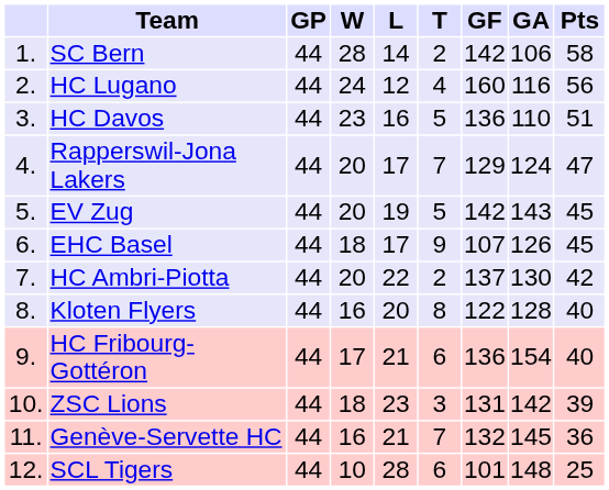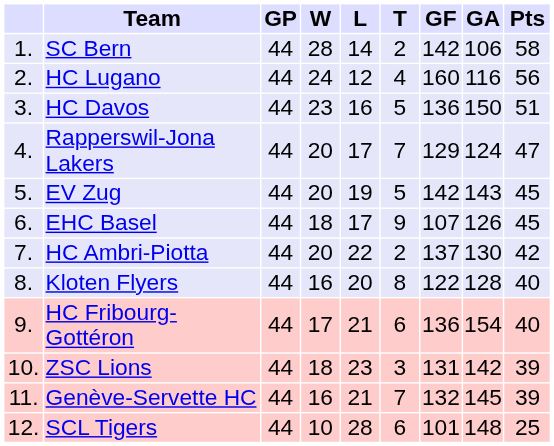 <table border="0" cellpadding="1" cellspacing="1" style="text-align: center;">
 <tr style="background:#DDDDFF;">
 <th width="25px"></th>
 <th width="150px">Team</th>
 <th width="25px">GP</th>
 <th width="25px">W</th>
 <th width="25px">L</th>
 <th width="25px">T</th>
 <th width="25px">GF</th>
 <th width="25px">GA</th>
 <th width="30px">Pts</th>
 </tr>
 <tr style="background:#e6e6fa;">
 <td>1.</td>
 <td style="text-align: left;"><a href='#'>SC Bern</a></td>
 <td>44</td>
 <td>28</td>
 <td>14</td>
 <td>2</td>
 <td>142</td>
 <td>106</td>
 <td>58</td>
 </tr>
 <tr style="background:#e6e6fa;">
 <td>2.</td>
 <td style="text-align: left;"><a href='#'>HC Lugano</a></td>
 <td>44</td>
 <td>24</td>
 <td>12</td>
 <td>4</td>
 <td>160</td>
 <td>116</td>
 <td>56</td>
 </tr>
 <tr style="background:#e6e6fa;">
 <td>3.</td>
 <td style="text-align: left;"><a href='#'>HC Davos</a></td>
 <td>44</td>
 <td>23</td>
 <td>16</td>
 <td>5</td>
 <td>136</td>
-<td>110</td>
+<td>150</td>
 <td>51</td>
 </tr>
 <tr style="background:#e6e6fa;">
 <td>4.</td>
 <td style="text-align: left;"><a href='#'>Rapperswil-Jona Lakers</a></td>
 <td>44</td>
 <td>20</td>
 <td>17</td>
 <td>7</td>
 <td>129</td>
 <td>124</td>
 <td>47</td>
 </tr>
 <tr style="background:#e6e6fa;">
 <td>5.</td>
 <td style="text-align: left;"><a href='#'>EV Zug</a></td>
 <td>44</td>
 <td>20</td>
 <td>19</td>
 <td>5</td>
 <td>142</td>
 <td>143</td>
 <td>45</td>
 </tr>
 <tr style="background:#e6e6fa;">
 <td>6.</td>
 <td style="text-align: left;"><a href='#'>EHC Basel</a></td>
 <td>44</td>
 <td>18</td>
 <td>17</td>
 <td>9</td>
 <td>107</td>
 <td>126</td>
 <td>45</td>
 </tr>
 <tr style="background:#e6e6fa;">
 <td>7.</td>
 <td style="text-align: left;"><a href='#'>HC Ambri-Piotta</a></td>
 <td>44</td>
 <td>20</td>
 <td>22</td>
 <td>2</td>
 <td>137</td>
 <td>130</td>
 <td>42</td>
 </tr>
 <tr style="background:#e6e6fa;">
 <td>8.</td>
 <td style="text-align: left;"><a href='#'>Kloten Flyers</a></td>
 <td>44</td>
 <td>16</td>
 <td>20</td>
 <td>8</td>
 <td>122</td>
 <td>128</td>
 <td>40</td>
 </tr>
 <tr style="background:#ffcccc;">
 <td>9.</td>
 <td style="text-align: left;"><a href='#'>HC Fribourg-Gottéron</a></td>
 <td>44</td>
 <td>17</td>
 <td>21</td>
 <td>6</td>
 <td>136</td>
 <td>154</td>
 <td>40</td>
 </tr>
 <tr style="background:#ffcccc;">
 <td>10.</td>
 <td style="text-align: left;"><a href='#'>ZSC Lions</a></td>
 <td>44</td>
 <td>18</td>
 <td>23</td>
 <td>3</td>
 <td>131</td>
 <td>142</td>
 <td>39</td>
 </tr>
 <tr style="background:#ffcccc;">
 <td>11.</td>
 <td style="text-align: left;"><a href='#'>Genève-Servette HC</a></td>
 <td>44</td>
 <td>16</td>
 <td>21</td>
 <td>7</td>
 <td>132</td>
 <td>145</td>
-<td>36</td>
+<td>39</td>
 </tr>
 <tr style="background:#ffcccc;">
 <td>12.</td>
 <td style="text-align: left;"><a href='#'>SCL Tigers</a></td>
 <td>44</td>
 <td>10</td>
 <td>28</td>
 <td>6</td>
 <td>101</td>
 <td>148</td>
 <td>25</td>
 </tr>
 </table>
